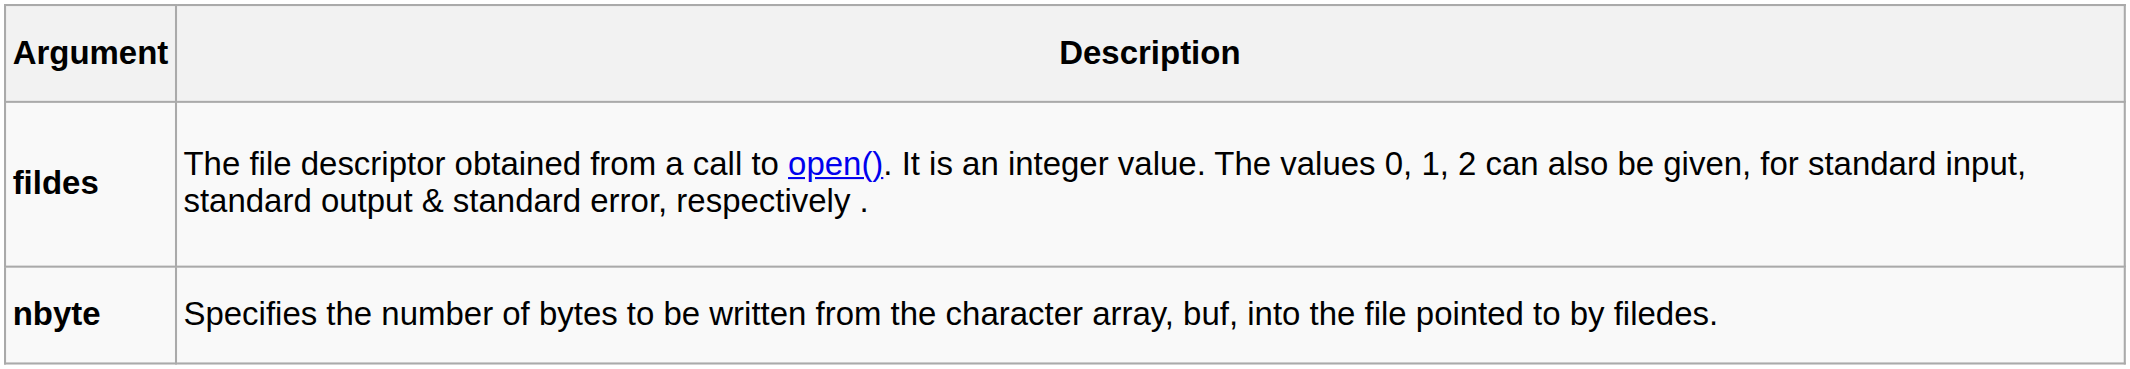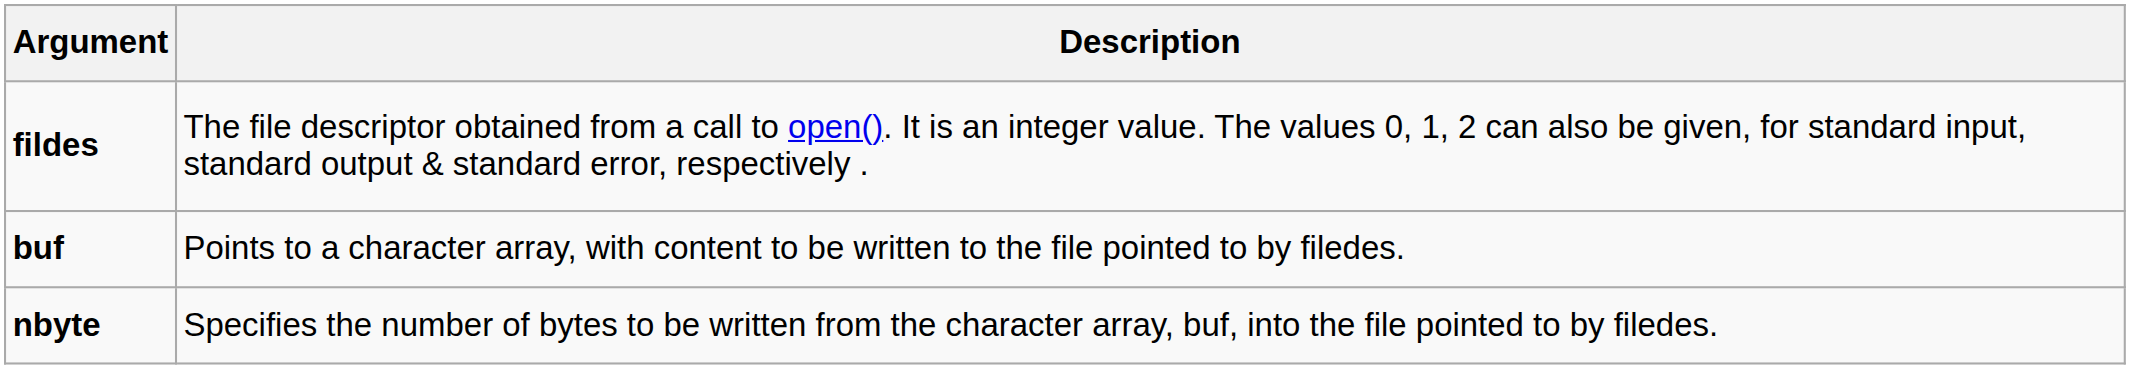 <table class = 'wikitable' style="width: 65%; height: 175px">
 <tr>
 <th>Argument</th>
 <th>Description</th>
 </tr>
 <tr>
 <td><div><strong>fildes</strong></div></td>
 <td>The file descriptor obtained from a call to <a href='#'>open()</a>. It is an integer value. The values 0, 1, 2 can also be given, for standard input, standard output & standard error, respectively .</td>
 </tr>
 <tr>
+<td><div><strong>buf</strong></div></td>
+<td>Points to a character array, with content to be written to the file pointed to by filedes.</td>
+</tr>
+<tr>
 <td><div><strong>nbyte</strong></div></td>
 <td>Specifies the number of bytes to be written from the character array, buf, into the file pointed to by filedes.</td>
 </tr>
 </table>
